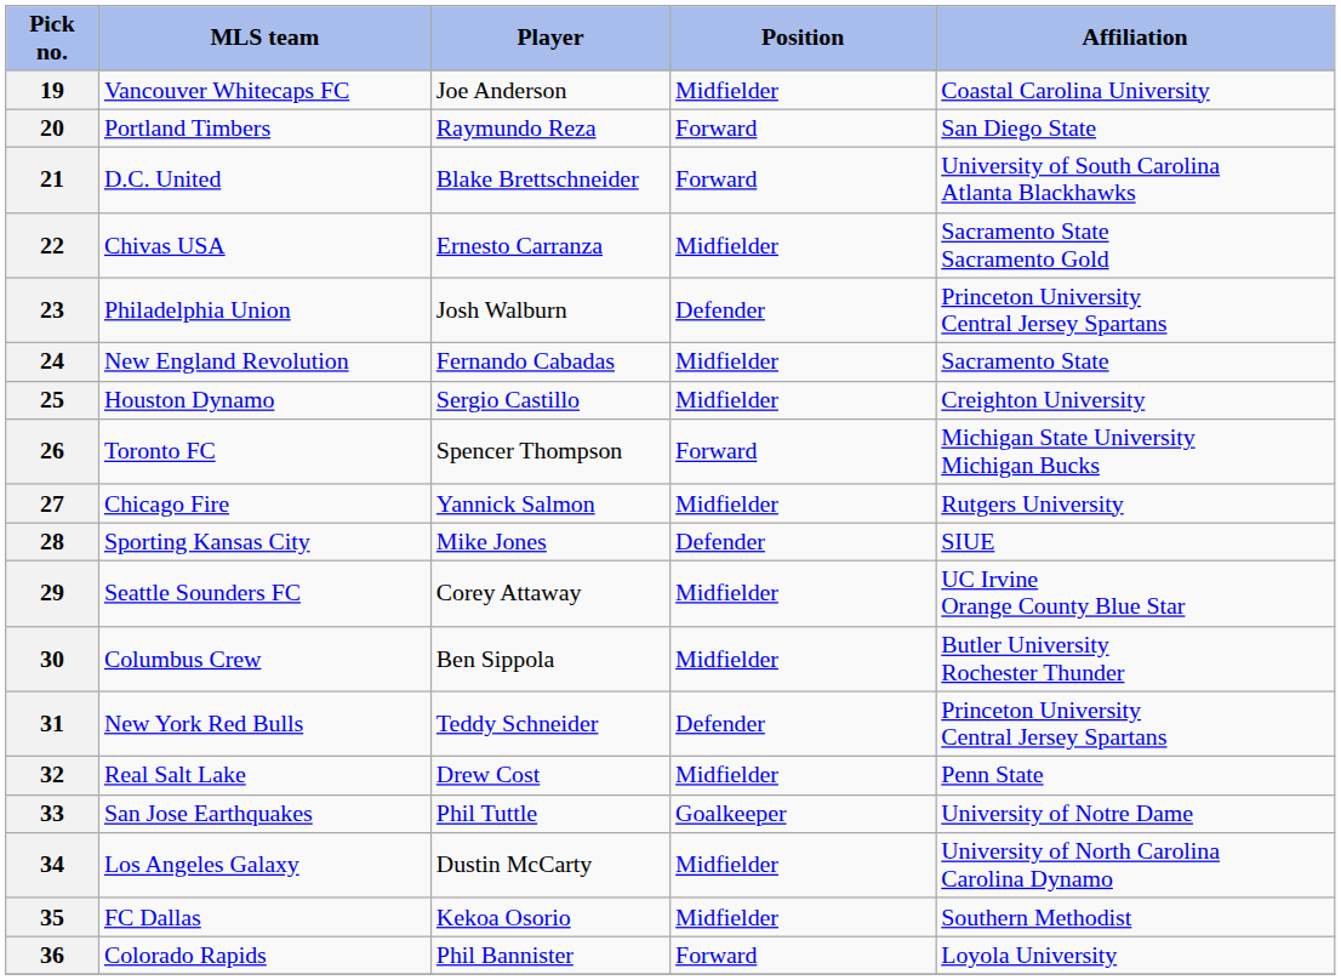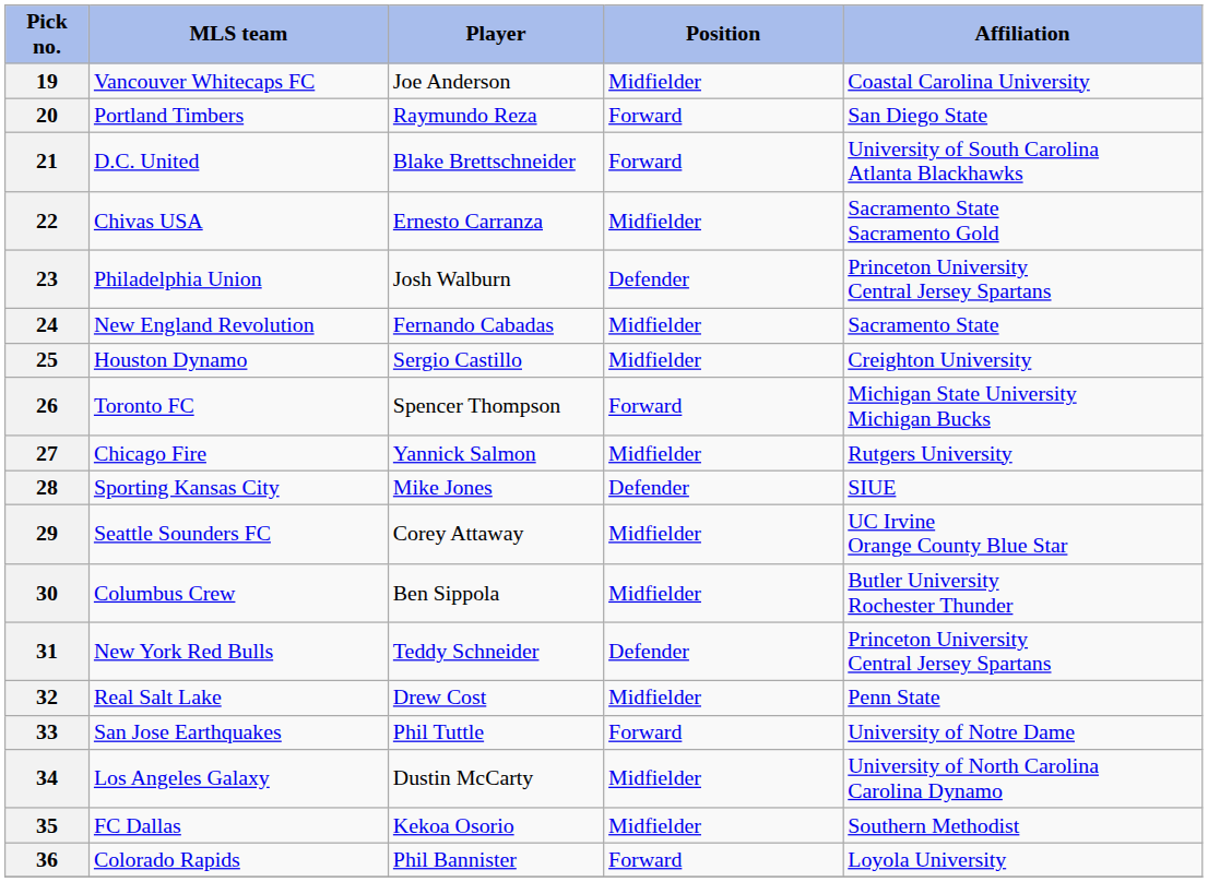 <table class="wikitable sortable" style="width: 70%">
 <tr>
 <th style="background:#A8BDEC;" width=7%>Pick no.</th>
 <th width=25% style="background:#A8BDEC;">MLS team</th>
 <th width=18% style="background:#A8BDEC;">Player</th>
 <th width=20% style="background:#A8BDEC;">Position</th>
 <th style="background:#A8BDEC;">Affiliation</th>
 </tr>
 <tr>
 <th>19</th>
 <td><a href='#'>Vancouver Whitecaps FC</a></td>
 <td> Joe Anderson</td>
 <td><a href='#'>Midfielder</a></td>
 <td><a href='#'>Coastal Carolina University</a></td>
 </tr>
 <tr>
 <th>20</th>
 <td><a href='#'>Portland Timbers</a></td>
 <td> <a href='#'>Raymundo Reza</a></td>
 <td><a href='#'>Forward</a></td>
 <td><a href='#'>San Diego State</a></td>
 </tr>
 <tr>
 <th>21</th>
 <td><a href='#'>D.C. United</a></td>
 <td> <a href='#'>Blake Brettschneider</a></td>
 <td><a href='#'>Forward</a></td>
 <td><a href='#'>University of South Carolina</a><br><a href='#'>Atlanta Blackhawks</a></td>
 </tr>
 <tr>
 <th>22</th>
 <td><a href='#'>Chivas USA</a></td>
 <td> <a href='#'>Ernesto Carranza</a></td>
 <td><a href='#'>Midfielder</a></td>
 <td><a href='#'>Sacramento State</a><br><a href='#'>Sacramento Gold</a></td>
 </tr>
 <tr>
 <th>23</th>
 <td><a href='#'>Philadelphia Union</a></td>
 <td> Josh Walburn</td>
 <td><a href='#'>Defender</a></td>
 <td><a href='#'>Princeton University</a><br><a href='#'>Central Jersey Spartans</a></td>
 </tr>
 <tr>
 <th>24</th>
 <td><a href='#'>New England Revolution</a></td>
 <td> <a href='#'>Fernando Cabadas</a></td>
 <td><a href='#'>Midfielder</a></td>
 <td><a href='#'>Sacramento State</a></td>
 </tr>
 <tr>
 <th>25</th>
 <td><a href='#'>Houston Dynamo</a></td>
 <td> <a href='#'>Sergio Castillo</a></td>
 <td><a href='#'>Midfielder</a></td>
 <td><a href='#'>Creighton University</a></td>
 </tr>
 <tr>
 <th>26</th>
 <td><a href='#'>Toronto FC</a></td>
 <td> Spencer Thompson</td>
 <td><a href='#'>Forward</a></td>
 <td><a href='#'>Michigan State University</a><br><a href='#'>Michigan Bucks</a></td>
 </tr>
 <tr>
 <th>27</th>
 <td><a href='#'>Chicago Fire</a></td>
 <td> <a href='#'>Yannick Salmon</a></td>
 <td><a href='#'>Midfielder</a></td>
 <td><a href='#'>Rutgers University</a></td>
 </tr>
 <tr>
 <th>28</th>
 <td><a href='#'>Sporting Kansas City</a></td>
 <td> <a href='#'>Mike Jones</a></td>
 <td><a href='#'>Defender</a></td>
 <td><a href='#'>SIUE</a></td>
 </tr>
 <tr>
 <th>29</th>
 <td><a href='#'>Seattle Sounders FC</a></td>
 <td> Corey Attaway</td>
 <td><a href='#'>Midfielder</a></td>
 <td><a href='#'>UC Irvine</a><br><a href='#'>Orange County Blue Star</a></td>
 </tr>
 <tr>
 <th>30</th>
 <td><a href='#'>Columbus Crew</a></td>
 <td> Ben Sippola</td>
 <td><a href='#'>Midfielder</a></td>
 <td><a href='#'>Butler University</a><br><a href='#'>Rochester Thunder</a></td>
 </tr>
 <tr>
 <th>31</th>
 <td><a href='#'>New York Red Bulls</a></td>
 <td> <a href='#'>Teddy Schneider</a></td>
 <td><a href='#'>Defender</a></td>
 <td><a href='#'>Princeton University</a><br><a href='#'>Central Jersey Spartans</a></td>
 </tr>
 <tr>
 <th>32</th>
 <td><a href='#'>Real Salt Lake</a></td>
 <td> <a href='#'>Drew Cost</a></td>
 <td><a href='#'>Midfielder</a></td>
 <td><a href='#'>Penn State</a></td>
 </tr>
 <tr>
 <th>33</th>
 <td><a href='#'>San Jose Earthquakes</a></td>
 <td> <a href='#'>Phil Tuttle</a></td>
-<td><a href='#'>Goalkeeper</a></td>
+<td><a href='#'>Forward</a></td>
 <td><a href='#'>University of Notre Dame</a></td>
 </tr>
 <tr>
 <th>34</th>
 <td><a href='#'>Los Angeles Galaxy</a></td>
 <td> Dustin McCarty</td>
 <td><a href='#'>Midfielder</a></td>
 <td><a href='#'>University of North Carolina</a><br><a href='#'>Carolina Dynamo</a></td>
 </tr>
 <tr>
 <th>35</th>
 <td><a href='#'>FC Dallas</a></td>
 <td> <a href='#'>Kekoa Osorio</a></td>
 <td><a href='#'>Midfielder</a></td>
 <td><a href='#'>Southern Methodist</a></td>
 </tr>
 <tr>
 <th>36</th>
 <td><a href='#'>Colorado Rapids</a></td>
 <td> <a href='#'>Phil Bannister</a></td>
 <td><a href='#'>Forward</a></td>
 <td><a href='#'>Loyola University</a></td>
 </tr>
 <tr>
 </tr>
 </table>
